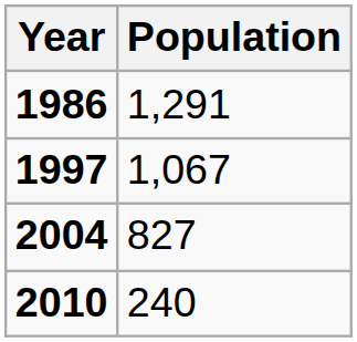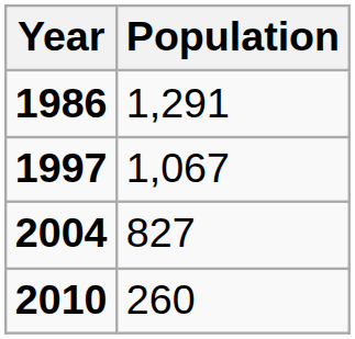 <table class="wikitable">
 <tr>
 <th>Year</th>
 <th>Population</th>
 </tr>
 <tr>
 <td><strong>1986</strong></td>
 <td>1,291</td>
 </tr>
 <tr>
 <td><strong>1997</strong></td>
 <td>1,067</td>
 </tr>
 <tr>
 <td><strong>2004</strong></td>
 <td>827</td>
 </tr>
 <tr>
 <td><strong>2010</strong></td>
-<td>240</td>
+<td>260</td>
 </tr>
 </table>
